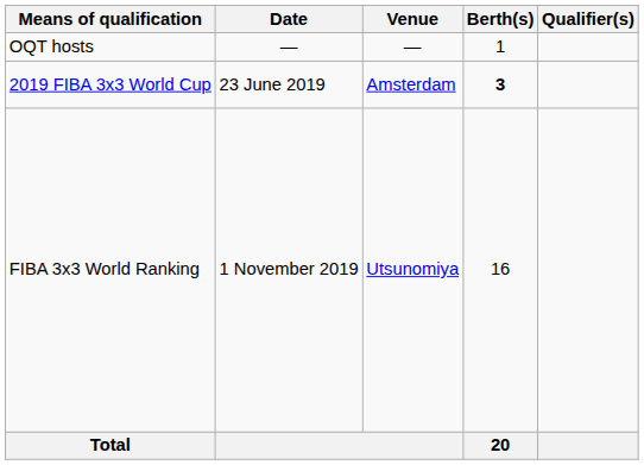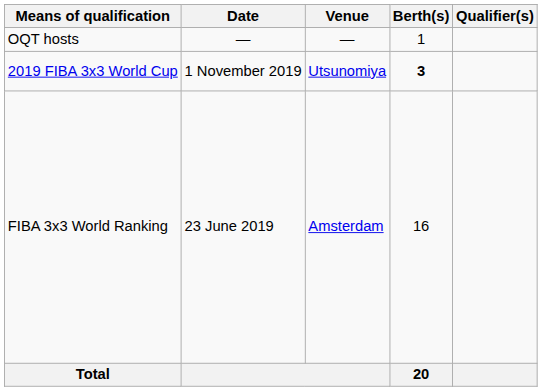 <table class="wikitable">
 <tr>
 <th>Means of qualification</th>
 <th>Date</th>
 <th>Venue</th>
 <th>Berth(s)</th>
 <th>Qualifier(s)</th>
 </tr>
 <tr>
 <td>OQT hosts</td>
 <td align=center>—</td>
 <td align=center>—</td>
 <td style="text-align:center;">1</td>
 <td></td>
 </tr>
 <tr>
 <td><a href='#'>2019 FIBA 3x3 World Cup</a></td>
-<td>23 June 2019</td>
-<td> <a href='#'>Amsterdam</a></td>
+<td>1 November 2019</td>
+<td align=center> <a href='#'>Utsunomiya</a></td>
 <td style="text-align:center;"><strong>3</strong></td>
 <td> <br>  <br> </td>
 </tr>
 <tr>
 <td>FIBA 3x3 World Ranking</td>
-<td>1 November 2019</td>
-<td align=center> <a href='#'>Utsunomiya</a></td>
+<td>23 June 2019</td>
+<td> <a href='#'>Amsterdam</a></td>
 <td style="text-align:center;">16</td>
 <td> <br>  <br>  <br>  <br>  <br>  <br>  <br>  <br>  <br>  <br>  <br>  <br>  <br>  <br>  <br>  <br></td>
 </tr>
 <tr>
 <th>Total</th>
 <th colspan="2"></th>
 <th>20</th>
 <th></th>
 </tr>
 </table>
